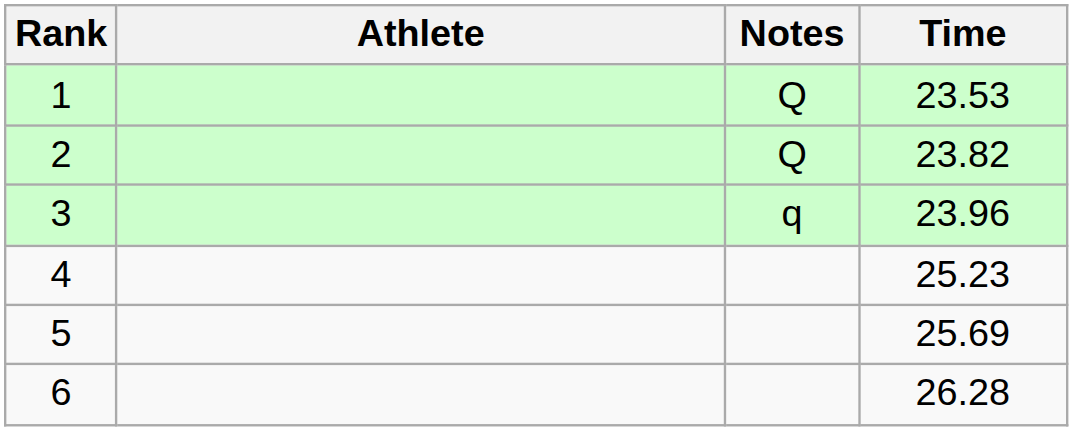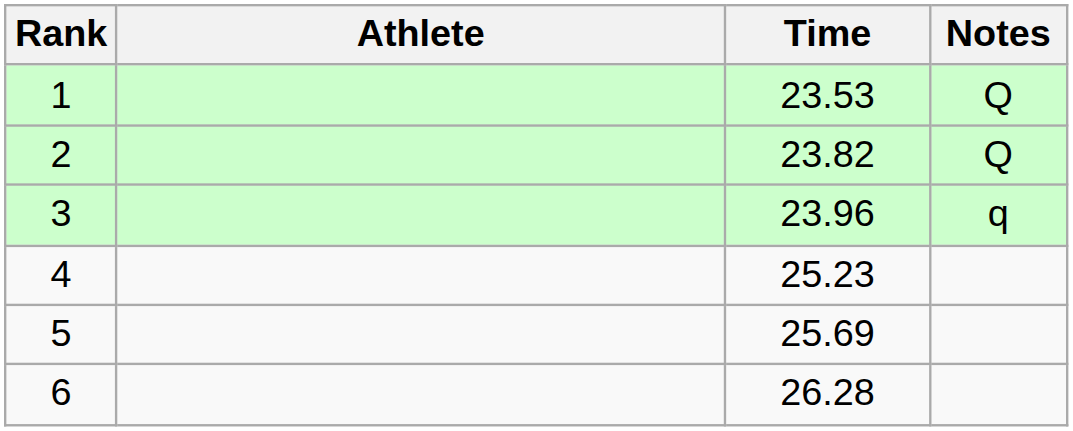 <table class="wikitable" style="text-align:center">
 <tr>
 <th width=40>Rank</th>
 <th width=250>Athlete</th>
+<th width=80>Time</th>
 <th width=50>Notes</th>
-<th width=80>Time</th>
 </tr>
 <tr bgcolor="ccffcc">
 <td>1</td>
 <td align=left></td>
+<td>23.53</td>
 <td>Q</td>
-<td>23.53</td>
 </tr>
 <tr bgcolor="ccffcc">
 <td>2</td>
 <td align=left></td>
+<td>23.82</td>
 <td>Q</td>
-<td>23.82</td>
 </tr>
 <tr bgcolor="ccffcc">
 <td>3</td>
 <td align=left></td>
+<td>23.96</td>
 <td>q</td>
-<td>23.96</td>
 </tr>
 <tr>
 <td>4</td>
 <td align=left></td>
+<td>25.23</td>
 <td></td>
-<td>25.23</td>
 </tr>
 <tr>
 <td>5</td>
 <td align=left></td>
+<td>25.69</td>
 <td></td>
-<td>25.69</td>
 </tr>
 <tr>
 <td>6</td>
 <td align=left></td>
+<td>26.28</td>
 <td></td>
-<td>26.28</td>
 </tr>
 </table>
